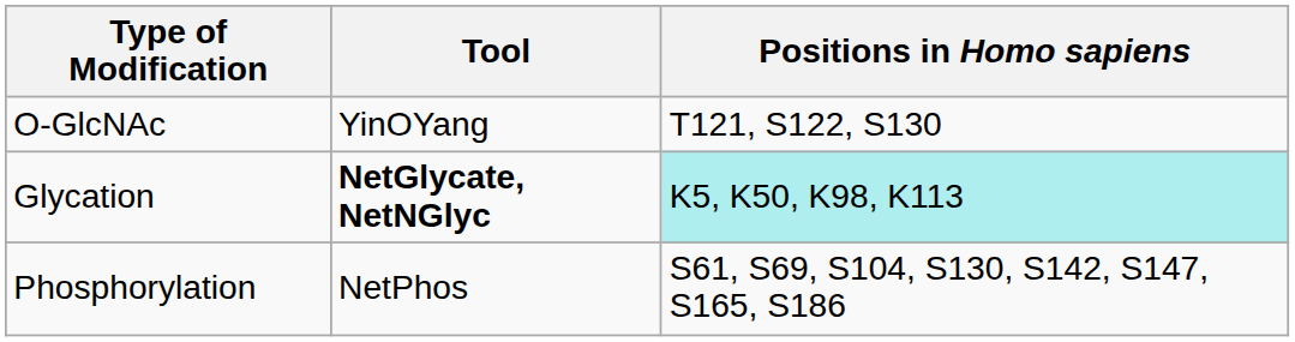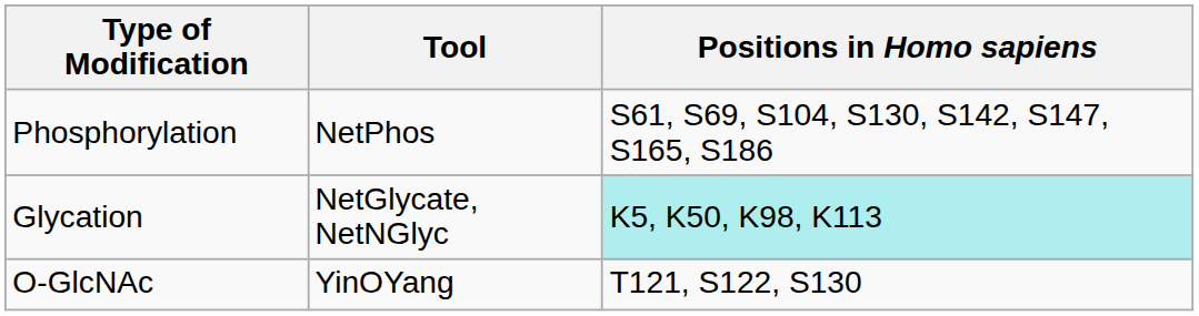 <table class="wikitable">
 <tr>
 <th>Type of Modification</th>
 <th>Tool</th>
 <th>Positions in <em>Homo sapiens</em></th>
 </tr>
 <tr>
+<td>Phosphorylation</td>
+<td>NetPhos</td>
+<td>S61, S69, S104, S130, S142, S147, S165, S186</td>
+</tr>
+<tr>
+<td>Glycation</td>
+<td>NetGlycate, NetNGlyc</td>
+<td style="background: paleturquoise;">K5, K50, K98, K113</td>
+</tr>
+<tr>
 <td>O-GlcNAc</td>
 <td>YinOYang</td>
 <td>T121, S122, S130</td>
 </tr>
-<tr>
-<td>Glycation</td>
-<td><strong>NetGlycate, NetNGlyc</strong></td>
-<td style="background: paleturquoise;">K5, K50, K98, K113</td>
-</tr>
-<tr>
-<td>Phosphorylation</td>
-<td>NetPhos</td>
-<td>S61, S69, S104, S130, S142, S147, S165, S186</td>
-</tr>
 </table>
